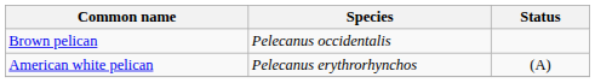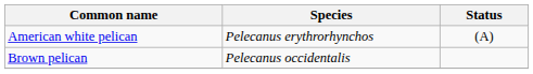 <table width=70% class="wikitable">
 <tr>
 <th width=20%>Common name</th>
 <th width=20%>Species</th>
 <th width=8%>Status</th>
 </tr>
 <tr>
+<td><a href='#'>American white pelican</a></td>
+<td><em>Pelecanus erythrorhynchos</em></td>
+<td align=center>(A)</td>
+</tr>
+<tr>
 <td><a href='#'>Brown pelican</a></td>
 <td><em>Pelecanus occidentalis</em></td>
 <td align=center></td>
 </tr>
 <tr>
-<td><a href='#'>American white pelican</a></td>
-<td><em>Pelecanus erythrorhynchos</em></td>
-<td align=center>(A)</td>
-</tr>
-<tr>
 </tr>
 </table>
